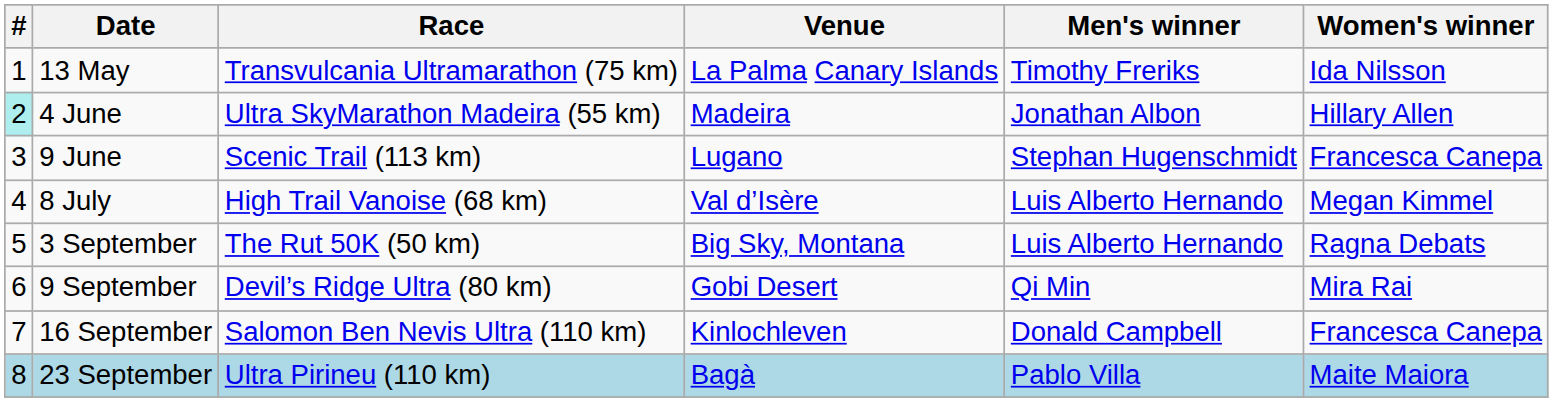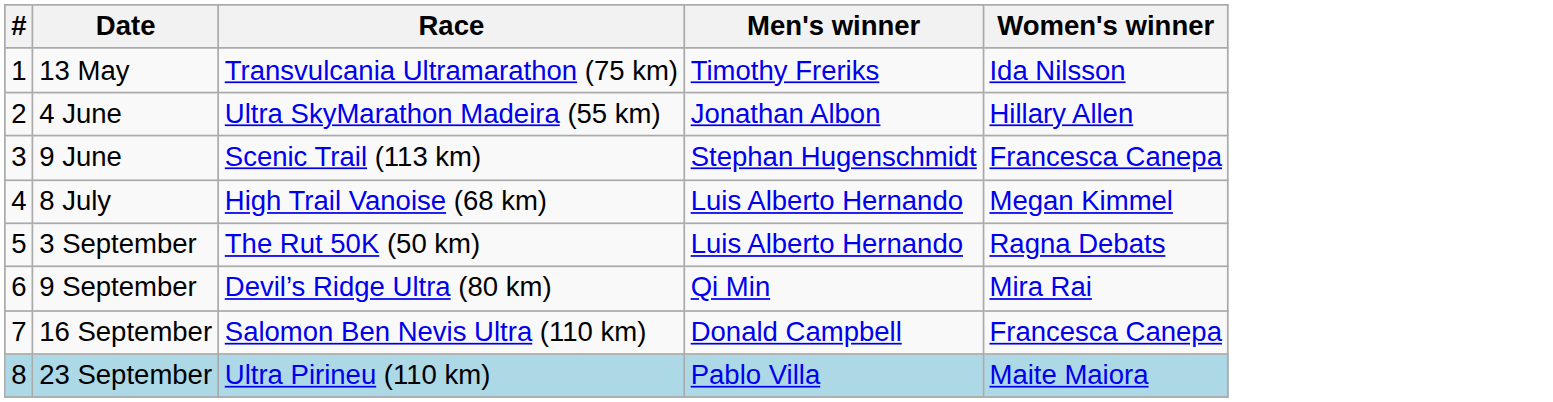 <table class="wikitable" width= style="font-size:90%; text-align:left;">
 <tr>
 <th>#</th>
 <th>Date</th>
 <th>Race</th>
-<th>Venue</th>
 <th>Men's winner</th>
 <th>Women's winner</th>
 </tr>
 <tr>
 <td align=center>1</td>
 <td>13 May</td>
 <td><a href='#'>Transvulcania Ultramarathon</a> (75 km)</td>
-<td> <a href='#'>La Palma</a> <a href='#'>Canary Islands</a></td>
 <td> <a href='#'>Timothy Freriks</a></td>
 <td> <a href='#'>Ida Nilsson</a></td>
 </tr>
 <tr>
-<td align=center style="background: paleturquoise;">2</td>
+<td align=center>2</td>
 <td>4 June</td>
 <td><a href='#'>Ultra SkyMarathon Madeira</a> (55 km)</td>
-<td> <a href='#'>Madeira</a></td>
 <td> <a href='#'>Jonathan Albon</a></td>
 <td> <a href='#'>Hillary Allen</a></td>
 </tr>
 <tr>
 <td align=center>3</td>
 <td>9 June</td>
 <td><a href='#'>Scenic Trail</a> (113 km)</td>
-<td> <a href='#'>Lugano</a></td>
 <td> <a href='#'>Stephan Hugenschmidt</a></td>
 <td> <a href='#'>Francesca Canepa</a></td>
 </tr>
 <tr>
 <td align=center>4</td>
 <td>8 July</td>
 <td><a href='#'>High Trail Vanoise</a> (68 km)</td>
-<td> <a href='#'>Val d’Isère</a></td>
 <td> <a href='#'>Luis Alberto Hernando</a></td>
 <td> <a href='#'>Megan Kimmel</a></td>
 </tr>
 <tr>
 <td align=center>5</td>
 <td>3 September</td>
 <td><a href='#'>The Rut 50K</a> (50 km)</td>
-<td> <a href='#'>Big Sky, Montana</a></td>
 <td> <a href='#'>Luis Alberto Hernando</a></td>
 <td> <a href='#'>Ragna Debats</a></td>
 </tr>
 <tr>
 <td align=center>6</td>
 <td>9 September</td>
 <td><a href='#'>Devil’s Ridge Ultra</a> (80 km)</td>
-<td> <a href='#'>Gobi Desert</a></td>
 <td> <a href='#'>Qi Min</a></td>
 <td> <a href='#'>Mira Rai</a></td>
 </tr>
 <tr>
 <td align=center>7</td>
 <td>16 September</td>
 <td><a href='#'>Salomon Ben Nevis Ultra</a> (110 km)</td>
-<td> <a href='#'>Kinlochleven</a></td>
 <td> <a href='#'>Donald Campbell</a></td>
 <td> <a href='#'>Francesca Canepa</a></td>
 </tr>
 <tr bgcolor=lightblue>
 <td align=center>8</td>
 <td>23 September</td>
 <td><a href='#'>Ultra Pirineu</a> (110 km)</td>
-<td> <a href='#'>Bagà</a></td>
 <td> <a href='#'>Pablo Villa</a></td>
 <td> <a href='#'>Maite Maiora</a></td>
 </tr>
 </table>
